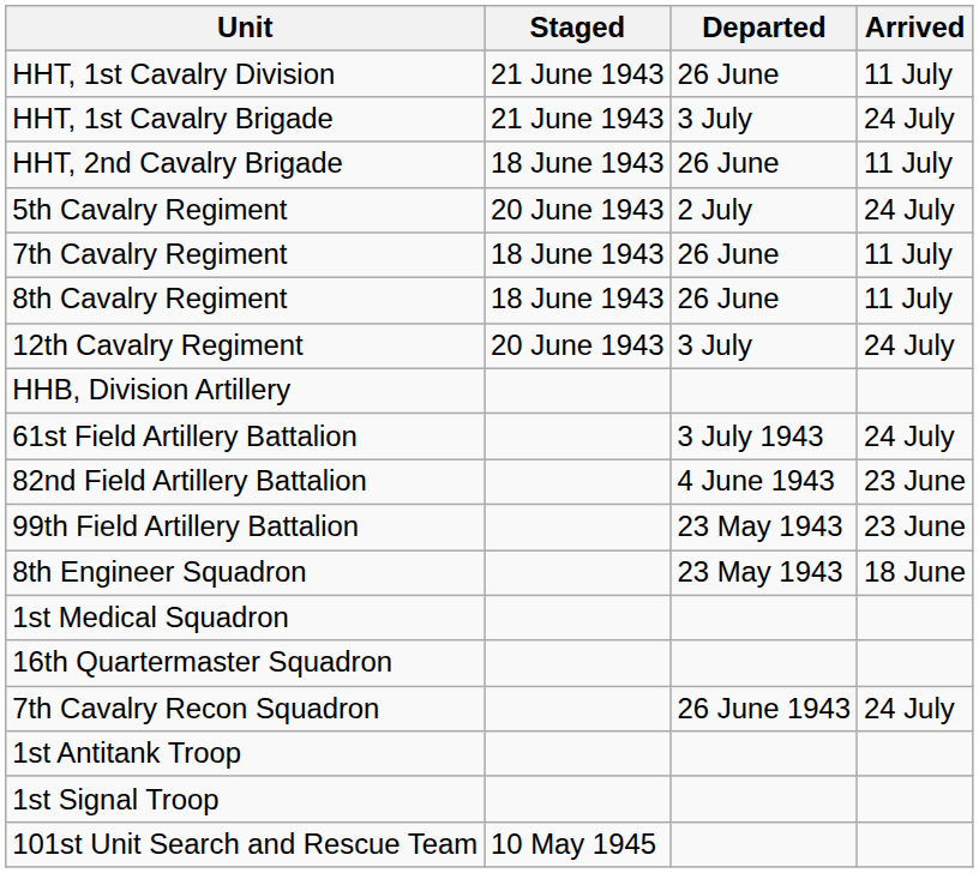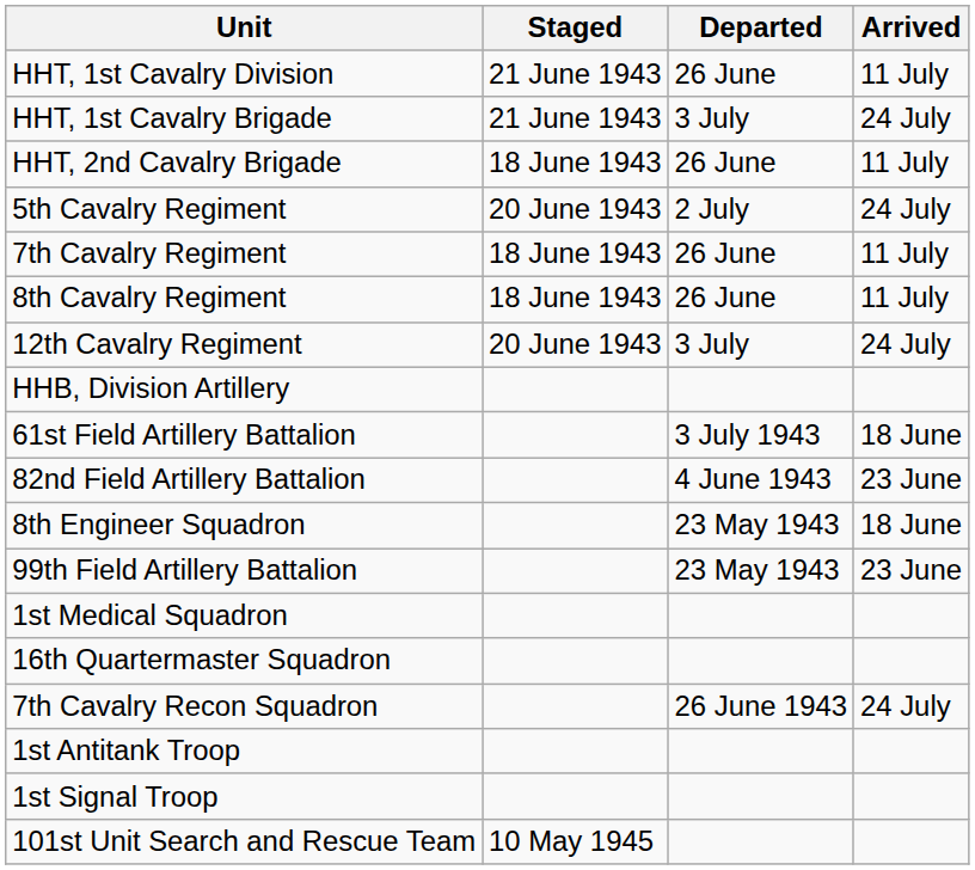 <table class=wikitable>
 <tr style="background:#efefef;">
 <th>Unit</th>
 <th>Staged</th>
 <th>Departed</th>
 <th>Arrived</th>
 </tr>
 <tr>
 <td>HHT, 1st Cavalry Division</td>
 <td>21 June 1943</td>
 <td>26 June</td>
 <td>11 July</td>
 </tr>
 <tr>
 <td>HHT, 1st Cavalry Brigade</td>
 <td>21 June 1943</td>
 <td>3 July</td>
 <td>24 July</td>
 </tr>
 <tr>
 <td>HHT, 2nd Cavalry Brigade</td>
 <td>18 June 1943</td>
 <td>26 June</td>
 <td>11 July</td>
 </tr>
 <tr>
 <td>5th Cavalry Regiment</td>
 <td>20 June 1943</td>
 <td>2 July</td>
 <td>24 July</td>
 </tr>
 <tr>
 <td>7th Cavalry Regiment</td>
 <td>18 June 1943</td>
 <td>26 June</td>
 <td>11 July</td>
 </tr>
 <tr>
 <td>8th Cavalry Regiment</td>
 <td>18 June 1943</td>
 <td>26 June</td>
 <td>11 July</td>
 </tr>
 <tr>
 <td>12th Cavalry Regiment</td>
 <td>20 June 1943</td>
 <td>3 July</td>
 <td>24 July</td>
 </tr>
 <tr>
 <td>HHB, Division Artillery</td>
 <td></td>
 <td></td>
 <td></td>
 </tr>
 <tr>
 <td>61st Field Artillery Battalion</td>
 <td></td>
 <td>3 July 1943</td>
-<td>24 July</td>
+<td>18 June</td>
 </tr>
 <tr>
 <td>82nd Field Artillery Battalion</td>
 <td></td>
 <td>4 June 1943</td>
 <td>23 June</td>
 </tr>
 <tr>
+<td>8th Engineer Squadron</td>
+<td></td>
+<td>23 May 1943</td>
+<td>18 June</td>
+</tr>
+<tr>
 <td>99th Field Artillery Battalion</td>
 <td></td>
 <td>23 May 1943</td>
 <td>23 June</td>
-</tr>
-<tr>
-<td>8th Engineer Squadron</td>
-<td></td>
-<td>23 May 1943</td>
-<td>18 June</td>
 </tr>
 <tr>
 <td>1st Medical Squadron</td>
 <td></td>
 <td></td>
 <td></td>
 </tr>
 <tr>
 <td>16th Quartermaster Squadron</td>
 <td></td>
 <td></td>
 <td></td>
 </tr>
 <tr>
 <td>7th Cavalry Recon Squadron</td>
 <td></td>
 <td>26 June 1943</td>
 <td>24 July</td>
 </tr>
 <tr>
 <td>1st Antitank Troop</td>
 <td></td>
 <td></td>
 <td></td>
 </tr>
 <tr>
 <td>1st Signal Troop</td>
 <td></td>
 <td></td>
 <td></td>
 </tr>
 <tr>
 <td>101st Unit Search and Rescue Team</td>
 <td>10 May 1945</td>
 <td></td>
 <td></td>
 </tr>
 </table>
